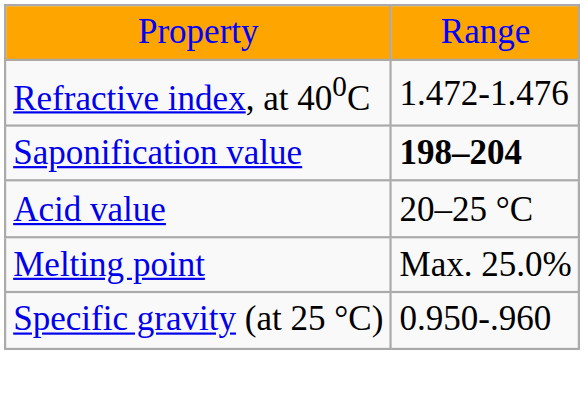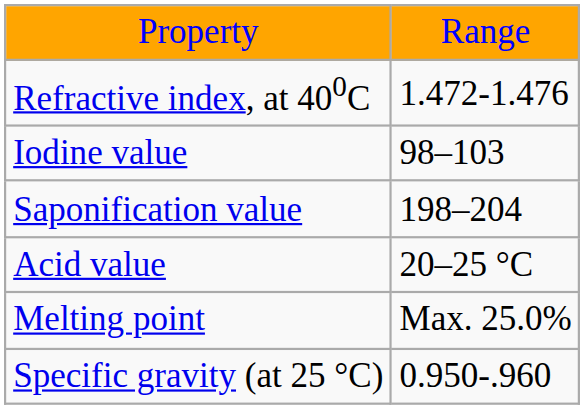 <table class="wikitable">
 <tr style="background:orange; color:blue; text-align:center;">
 <td>Property</td>
 <td>Range</td>
 </tr>
 <tr>
 <td><a href='#'>Refractive index</a>, at 40<sup>0</sup>C</td>
 <td>1.472-1.476</td>
 </tr>
 <tr>
+<td><a href='#'>Iodine value</a></td>
+<td>98–103</td>
+</tr>
+<tr>
 <td><a href='#'>Saponification value</a></td>
-<td><strong>198–204</strong></td>
+<td>198–204</td>
 </tr>
 <tr>
 <td><a href='#'>Acid value</a></td>
 <td>20–25 °C</td>
 </tr>
 <tr>
 <td><a href='#'>Melting point</a></td>
 <td>Max. 25.0%</td>
 </tr>
 <tr>
 <td><a href='#'>Specific gravity</a> (at 25 °C)</td>
 <td>0.950-.960</td>
 </tr>
 </table>
